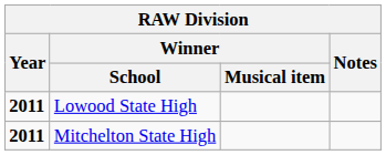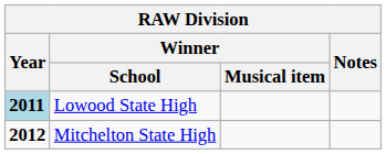 <table class="wikitable sortable">
 <tr>
 <th colspan=8>RAW Division</th>
 </tr>
 <tr>
 <th rowspan=2>Year</th>
 <th colspan=2>Winner</th>
 <th rowspan=2>Notes</th>
 </tr>
 <tr>
 <th>School</th>
 <th>Musical item</th>
 </tr>
 <tr>
-<td><strong>2011</strong></td>
+<td style="background: lightblue;"><strong>2011</strong></td>
 <td><a href='#'>Lowood State High</a></td>
 <td></td>
 <td></td>
 </tr>
 <tr>
-<td><strong>2011</strong></td>
+<td><strong>2012</strong></td>
 <td><a href='#'>Mitchelton State High</a></td>
 <td></td>
 <td></td>
 </tr>
 </table>
